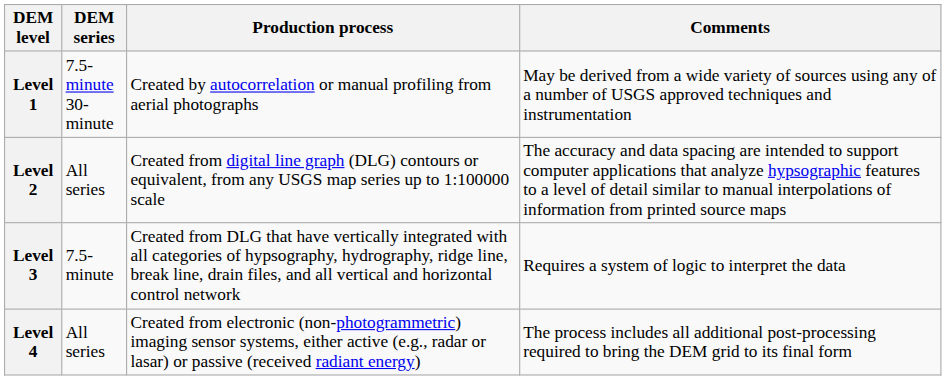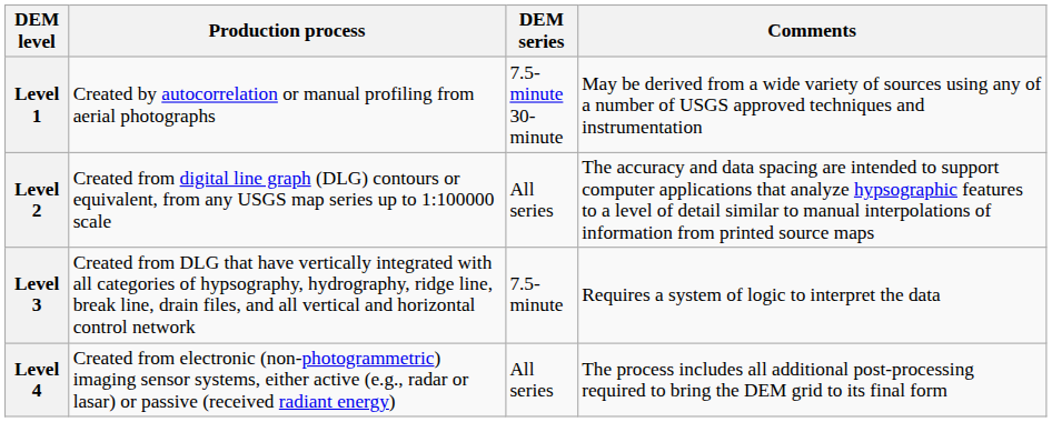 <table class="wikitable">
 <tr>
 <th>DEM level</th>
+<th>Production process</th>
 <th>DEM series</th>
-<th>Production process</th>
 <th>Comments</th>
 </tr>
 <tr>
 <th>Level 1</th>
+<td>Created by <a href='#'>autocorrelation</a> or manual profiling from aerial photographs</td>
 <td>7.5-<a href='#'>minute</a><br>30-minute</td>
-<td>Created by <a href='#'>autocorrelation</a> or manual profiling from aerial photographs</td>
 <td>May be derived from a wide variety of sources using any of a number of USGS approved techniques and instrumentation</td>
 </tr>
 <tr>
 <th>Level 2</th>
+<td>Created from <a href='#'>digital line graph</a> (DLG) contours or equivalent, from any USGS map series up to 1:100000 scale</td>
 <td>All series</td>
-<td>Created from <a href='#'>digital line graph</a> (DLG) contours or equivalent, from any USGS map series up to 1:100000 scale</td>
 <td>The accuracy and data spacing are intended to support computer applications that analyze <a href='#'>hypsographic</a> features to a level of detail similar to manual interpolations of information from printed source maps</td>
 </tr>
 <tr>
 <th>Level 3</th>
+<td>Created from DLG that have vertically integrated with all categories of hypsography, hydrography, ridge line, break line, drain files, and all vertical and horizontal control network</td>
 <td>7.5-minute</td>
-<td>Created from DLG that have vertically integrated with all categories of hypsography, hydrography, ridge line, break line, drain files, and all vertical and horizontal control network</td>
 <td>Requires a system of logic to interpret the data</td>
 </tr>
 <tr>
 <th>Level 4</th>
+<td>Created from electronic (non-<a href='#'>photogrammetric</a>) imaging sensor systems, either active (e.g., radar or lasar) or passive (received <a href='#'>radiant energy</a>)</td>
 <td>All series</td>
-<td>Created from electronic (non-<a href='#'>photogrammetric</a>) imaging sensor systems, either active (e.g., radar or lasar) or passive (received <a href='#'>radiant energy</a>)</td>
 <td>The process includes all additional post-processing required to bring the DEM grid to its final form</td>
 </tr>
 </table>
